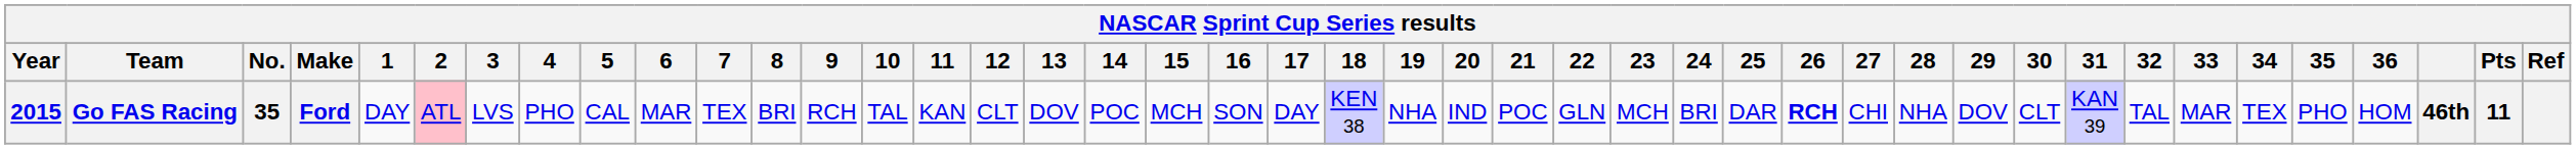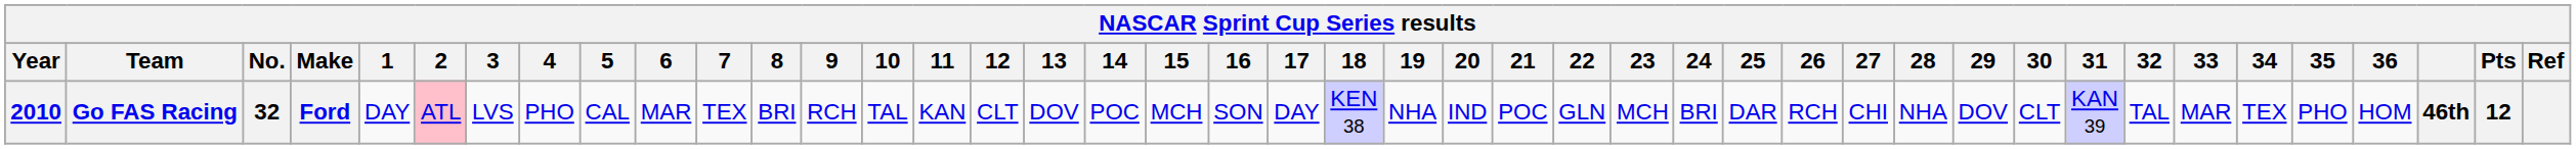 <table class="wikitable" style="text-align:center; font-size:75%">
 <tr>
 <th colspan=45><a href='#'>NASCAR</a> <a href='#'>Sprint Cup Series</a> results</th>
 </tr>
 <tr>
 <th>Year</th>
 <th>Team</th>
 <th>No.</th>
 <th>Make</th>
 <th>1</th>
 <th>2</th>
 <th>3</th>
 <th>4</th>
 <th>5</th>
 <th>6</th>
 <th>7</th>
 <th>8</th>
 <th>9</th>
 <th>10</th>
 <th>11</th>
 <th>12</th>
 <th>13</th>
 <th>14</th>
 <th>15</th>
 <th>16</th>
 <th>17</th>
 <th>18</th>
 <th>19</th>
 <th>20</th>
 <th>21</th>
 <th>22</th>
 <th>23</th>
 <th>24</th>
 <th>25</th>
 <th>26</th>
 <th>27</th>
 <th>28</th>
 <th>29</th>
 <th>30</th>
 <th>31</th>
 <th>32</th>
 <th>33</th>
 <th>34</th>
 <th>35</th>
 <th>36</th>
 <th></th>
 <th>Pts</th>
 <th>Ref</th>
 </tr>
 <tr>
-<th><a href='#'>2015</a></th>
+<th><a href='#'>2010</a></th>
 <th><a href='#'>Go FAS Racing</a></th>
-<th>35</th>
+<th>32</th>
 <th><a href='#'>Ford</a></th>
 <td><a href='#'>DAY</a></td>
 <td style="background: pink;"><a href='#'>ATL</a></td>
 <td><a href='#'>LVS</a></td>
 <td><a href='#'>PHO</a></td>
 <td><a href='#'>CAL</a></td>
 <td><a href='#'>MAR</a></td>
 <td><a href='#'>TEX</a></td>
 <td><a href='#'>BRI</a></td>
 <td><a href='#'>RCH</a></td>
 <td><a href='#'>TAL</a></td>
 <td><a href='#'>KAN</a></td>
 <td><a href='#'>CLT</a></td>
 <td><a href='#'>DOV</a></td>
 <td><a href='#'>POC</a></td>
 <td><a href='#'>MCH</a></td>
 <td><a href='#'>SON</a></td>
 <td><a href='#'>DAY</a></td>
 <td style="background:#CFCFFF;"><a href='#'>KEN</a><br><small>38</small></td>
 <td><a href='#'>NHA</a></td>
 <td><a href='#'>IND</a></td>
 <td><a href='#'>POC</a></td>
 <td><a href='#'>GLN</a></td>
 <td><a href='#'>MCH</a></td>
 <td><a href='#'>BRI</a></td>
 <td><a href='#'>DAR</a></td>
-<td><strong><a href='#'>RCH</a></strong></td>
+<td><a href='#'>RCH</a></td>
 <td><a href='#'>CHI</a></td>
 <td><a href='#'>NHA</a></td>
 <td><a href='#'>DOV</a></td>
 <td><a href='#'>CLT</a></td>
 <td style="background:#CFCFFF;"><a href='#'>KAN</a><br><small>39</small></td>
 <td><a href='#'>TAL</a></td>
 <td><a href='#'>MAR</a></td>
 <td><a href='#'>TEX</a></td>
 <td><a href='#'>PHO</a></td>
 <td><a href='#'>HOM</a></td>
 <th>46th</th>
-<th>11</th>
+<th>12</th>
 <th></th>
 </tr>
 </table>
